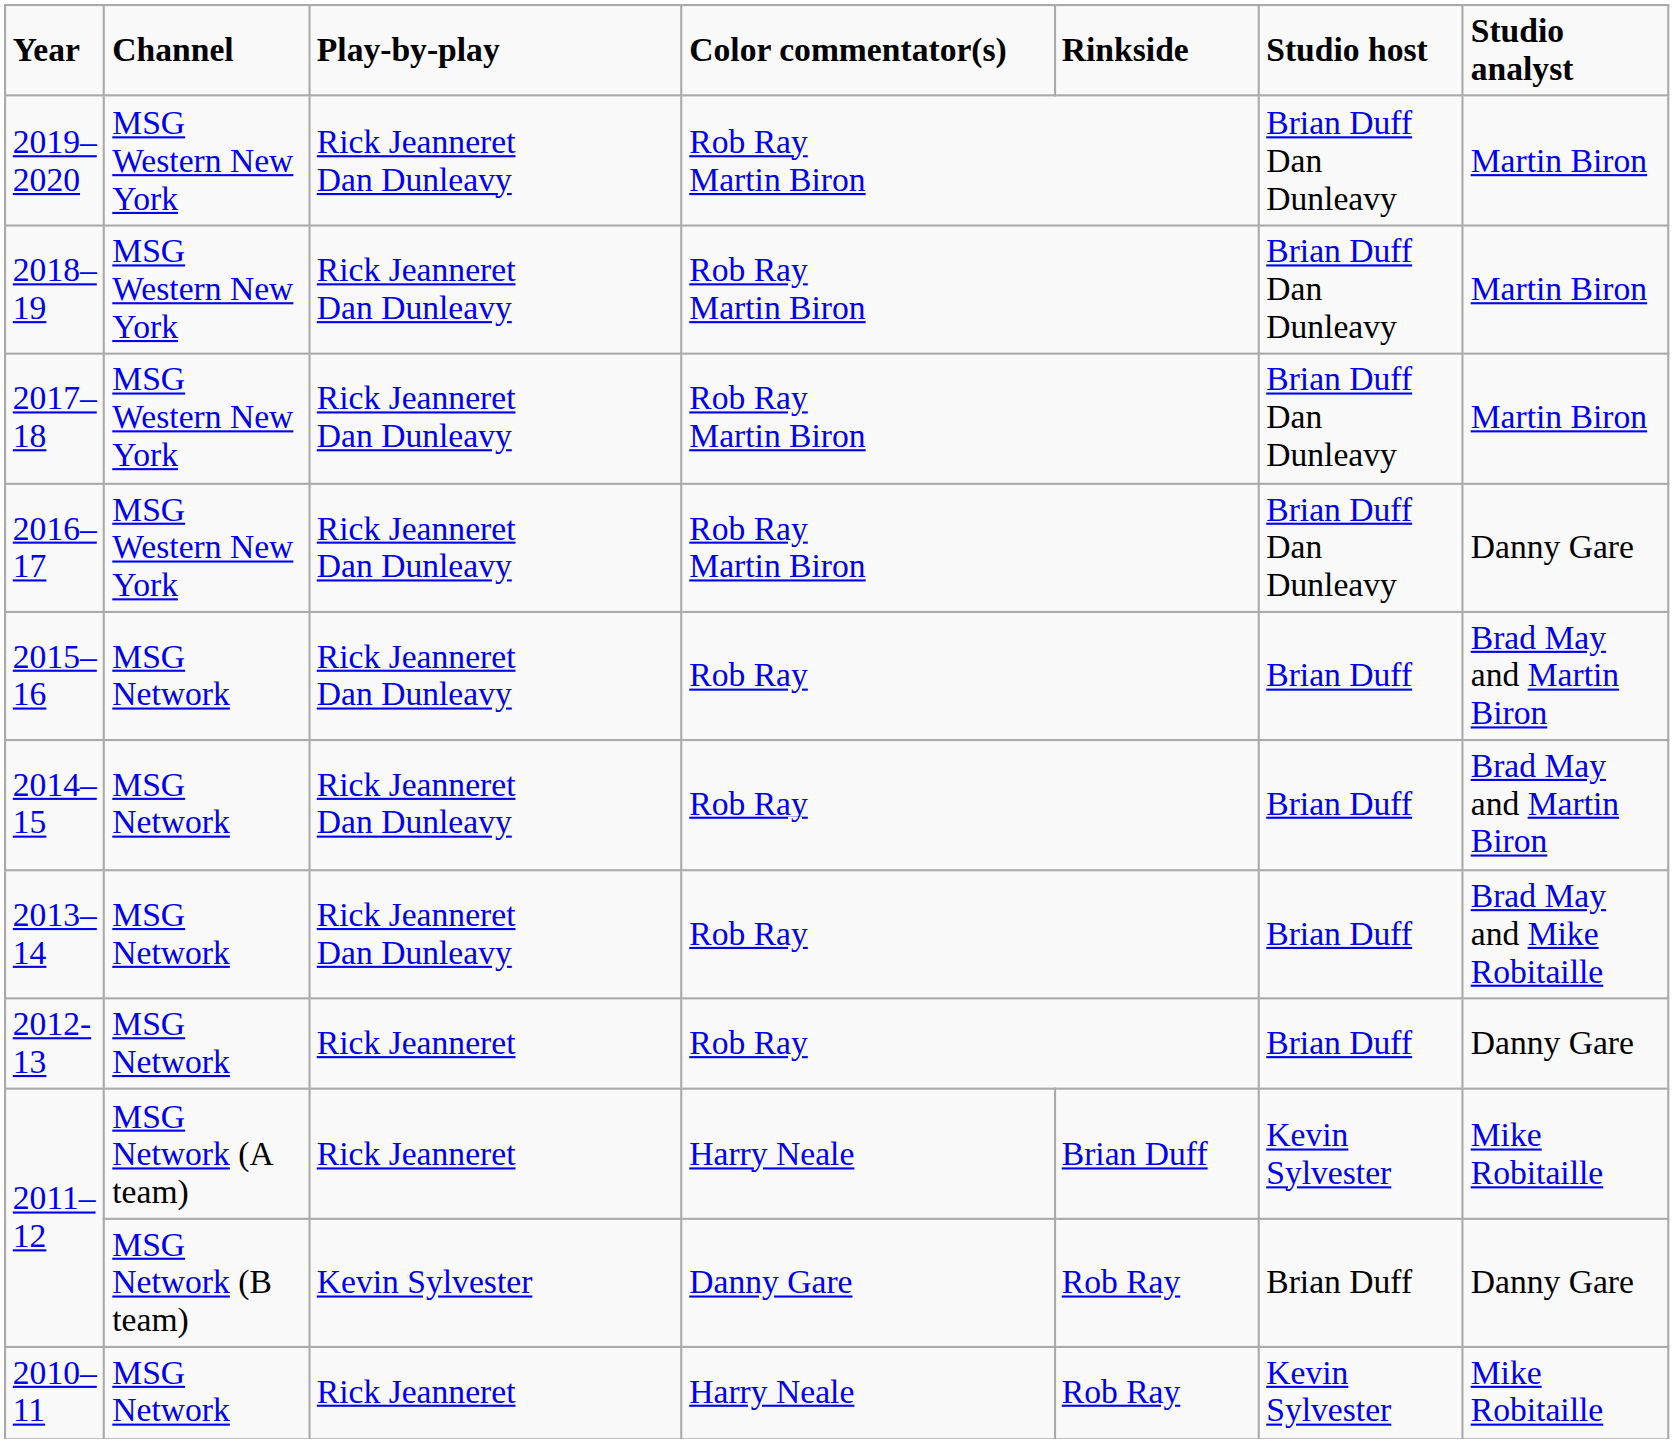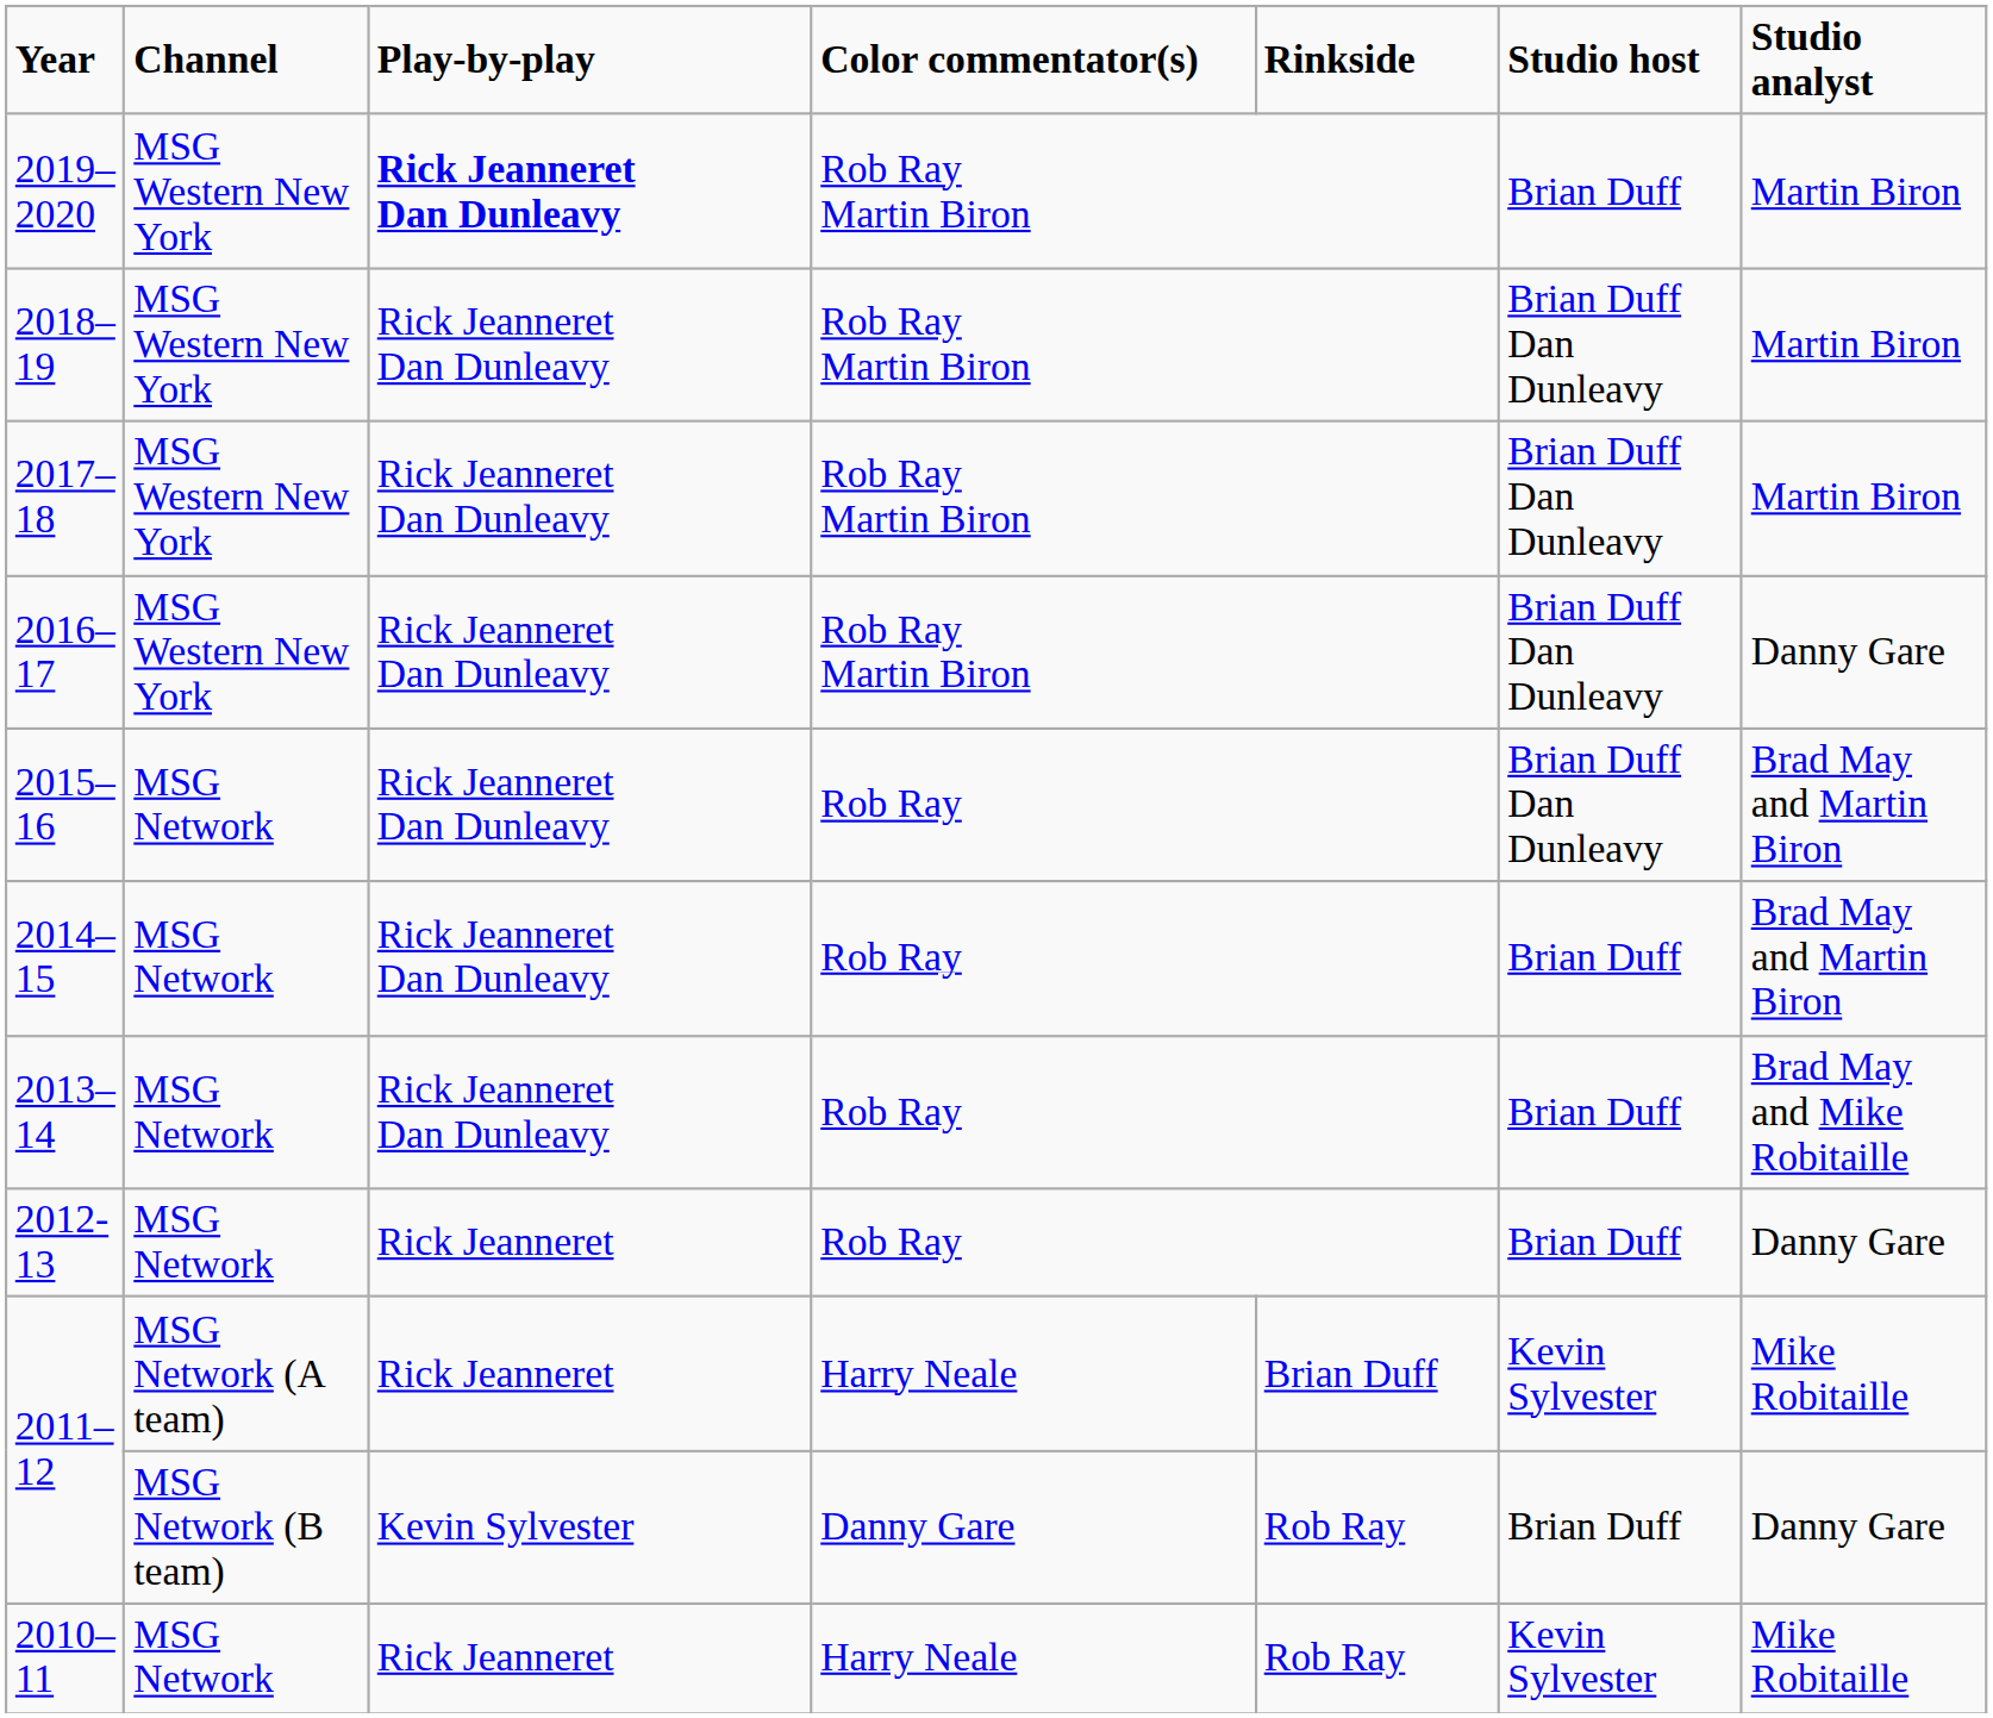 <table class="wikitable">
 <tr>
 <td width="40"><strong>Year</strong></td>
 <td width="90"><strong>Channel</strong></td>
 <td width="170"><strong>Play-by-play</strong></td>
 <td width="170"><strong>Color commentator(s)</strong></td>
 <td width="90"><strong>Rinkside</strong></td>
 <td width="90"><strong>Studio host</strong></td>
 <td width="90"><strong>Studio analyst</strong></td>
 </tr>
 <tr>
 <td><a href='#'>2019–2020</a></td>
 <td><a href='#'>MSG Western New York</a></td>
-<td><a href='#'>Rick Jeanneret</a><br><a href='#'>Dan Dunleavy</a></td>
+<td><strong><a href='#'>Rick Jeanneret</a><br><a href='#'>Dan Dunleavy</a></strong></td>
 <td colspan=2><a href='#'>Rob Ray</a><br><a href='#'>Martin Biron</a></td>
-<td><a href='#'>Brian Duff</a><br>Dan Dunleavy</td>
+<td><a href='#'>Brian Duff</a></td>
 <td><a href='#'>Martin Biron</a></td>
 </tr>
 <tr>
 <td><a href='#'>2018–19</a></td>
 <td><a href='#'>MSG Western New York</a></td>
 <td><a href='#'>Rick Jeanneret</a><br><a href='#'>Dan Dunleavy</a></td>
 <td colspan=2><a href='#'>Rob Ray</a><br><a href='#'>Martin Biron</a></td>
 <td><a href='#'>Brian Duff</a><br>Dan Dunleavy</td>
 <td><a href='#'>Martin Biron</a></td>
 </tr>
 <tr>
 <td><a href='#'>2017–18</a></td>
 <td><a href='#'>MSG Western New York</a></td>
 <td><a href='#'>Rick Jeanneret</a><br><a href='#'>Dan Dunleavy</a></td>
 <td colspan=2><a href='#'>Rob Ray</a><br><a href='#'>Martin Biron</a></td>
 <td><a href='#'>Brian Duff</a><br>Dan Dunleavy</td>
 <td><a href='#'>Martin Biron</a></td>
 </tr>
 <tr>
 <td><a href='#'>2016–17</a></td>
 <td><a href='#'>MSG Western New York</a></td>
 <td><a href='#'>Rick Jeanneret</a><br><a href='#'>Dan Dunleavy</a></td>
 <td colspan=2><a href='#'>Rob Ray</a><br><a href='#'>Martin Biron</a></td>
 <td><a href='#'>Brian Duff</a><br>Dan Dunleavy</td>
 <td>Danny Gare</td>
 </tr>
 <tr>
 <td><a href='#'>2015–16</a></td>
 <td><a href='#'>MSG Network</a></td>
 <td><a href='#'>Rick Jeanneret</a><br><a href='#'>Dan Dunleavy</a></td>
 <td colspan=2><a href='#'>Rob Ray</a></td>
-<td><a href='#'>Brian Duff</a></td>
+<td><a href='#'>Brian Duff</a><br>Dan Dunleavy</td>
 <td><a href='#'>Brad May</a> and <a href='#'>Martin Biron</a></td>
 </tr>
 <tr>
 <td><a href='#'>2014–15</a></td>
 <td><a href='#'>MSG Network</a></td>
 <td><a href='#'>Rick Jeanneret</a><br><a href='#'>Dan Dunleavy</a></td>
 <td colspan=2><a href='#'>Rob Ray</a></td>
 <td><a href='#'>Brian Duff</a></td>
 <td><a href='#'>Brad May</a> and <a href='#'>Martin Biron</a></td>
 </tr>
 <tr>
 <td><a href='#'>2013–14</a></td>
 <td><a href='#'>MSG Network</a></td>
 <td><a href='#'>Rick Jeanneret</a><br><a href='#'>Dan Dunleavy</a></td>
 <td colspan=2><a href='#'>Rob Ray</a></td>
 <td><a href='#'>Brian Duff</a></td>
 <td><a href='#'>Brad May</a> and <a href='#'>Mike Robitaille</a></td>
 </tr>
 <tr>
 <td><a href='#'>2012-13</a></td>
 <td><a href='#'>MSG Network</a></td>
 <td><a href='#'>Rick Jeanneret</a></td>
 <td colspan=2><a href='#'>Rob Ray</a></td>
 <td><a href='#'>Brian Duff</a></td>
 <td>Danny Gare</td>
 </tr>
 <tr>
 <td rowspan=2><a href='#'>2011–12</a></td>
 <td><a href='#'>MSG Network</a> (A team)</td>
 <td><a href='#'>Rick Jeanneret</a></td>
 <td><a href='#'>Harry Neale</a></td>
 <td><a href='#'>Brian Duff</a></td>
 <td><a href='#'>Kevin Sylvester</a></td>
 <td><a href='#'>Mike Robitaille</a></td>
 </tr>
 <tr>
 <td><a href='#'>MSG Network</a> (B team)</td>
 <td><a href='#'>Kevin Sylvester</a></td>
 <td><a href='#'>Danny Gare</a></td>
 <td><a href='#'>Rob Ray</a></td>
 <td>Brian Duff</td>
 <td>Danny Gare</td>
 </tr>
 <tr>
 <td><a href='#'>2010–11</a></td>
 <td><a href='#'>MSG Network</a></td>
 <td><a href='#'>Rick Jeanneret</a></td>
 <td><a href='#'>Harry Neale</a></td>
 <td><a href='#'>Rob Ray</a></td>
 <td><a href='#'>Kevin Sylvester</a></td>
 <td><a href='#'>Mike Robitaille</a></td>
 </tr>
 </table>
